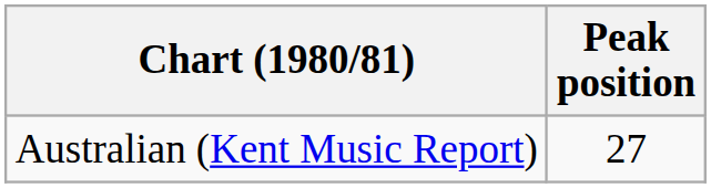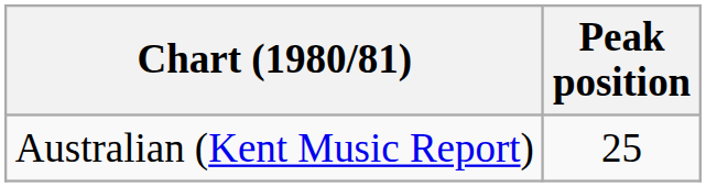 <table class="wikitable">
 <tr>
 <th>Chart (1980/81)</th>
 <th>Peak<br>position</th>
 </tr>
 <tr>
 <td>Australian (<a href='#'>Kent Music Report</a>)</td>
-<td align="center">27</td>
+<td align="center">25</td>
 </tr>
 </table>
